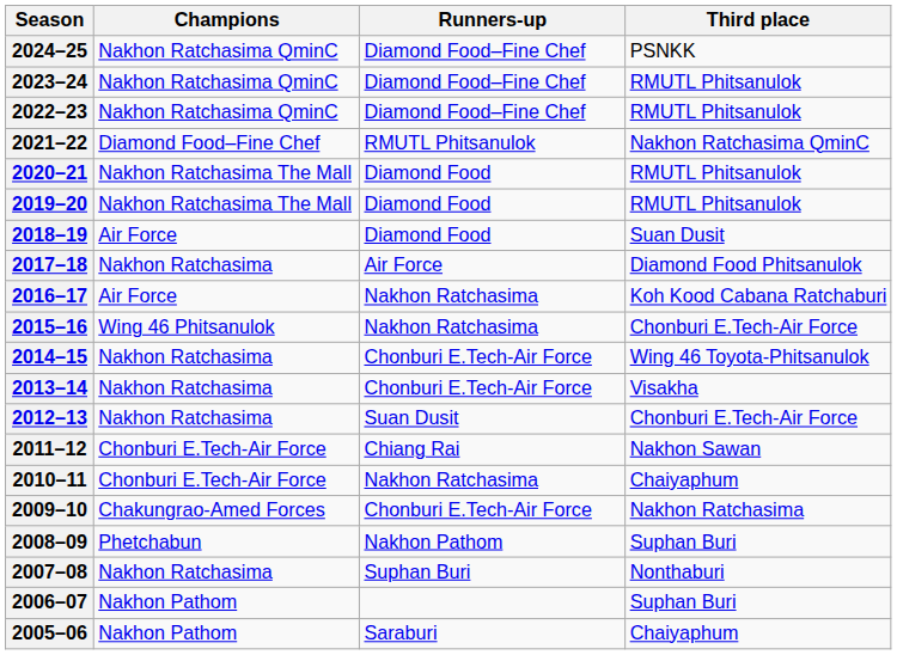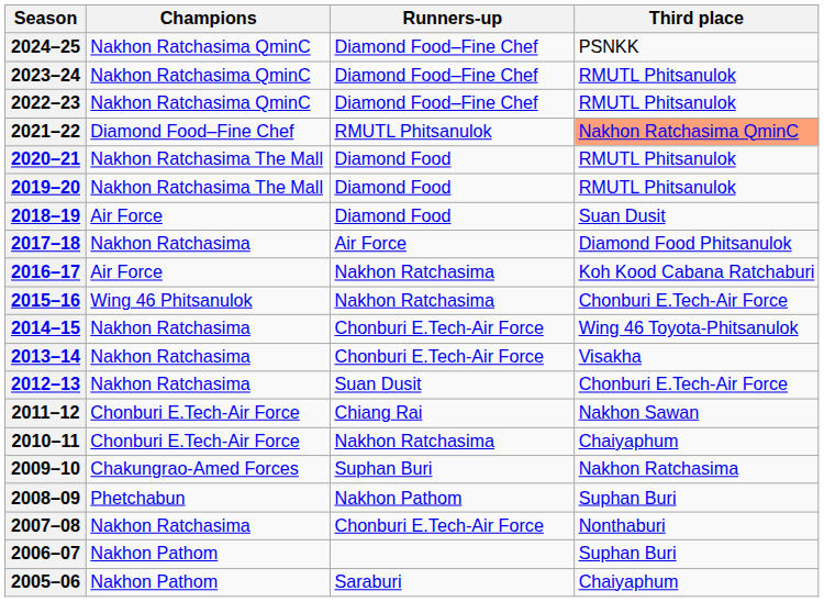 <table class=wikitable>
 <tr>
 <th>Season</th>
 <th width=30%> Champions</th>
 <th width=30%> Runners-up</th>
 <th width=30%> Third place</th>
 </tr>
 <tr>
 <th>2024–25</th>
 <td><a href='#'>Nakhon Ratchasima QminC</a></td>
 <td><a href='#'>Diamond Food–Fine Chef</a></td>
 <td>PSNKK</td>
 </tr>
 <tr>
 <th>2023–24</th>
 <td><a href='#'>Nakhon Ratchasima QminC</a></td>
 <td><a href='#'>Diamond Food–Fine Chef</a></td>
 <td><a href='#'>RMUTL Phitsanulok</a></td>
 </tr>
 <tr>
 <th>2022–23</th>
 <td><a href='#'>Nakhon Ratchasima QminC</a></td>
 <td><a href='#'>Diamond Food–Fine Chef</a></td>
 <td><a href='#'>RMUTL Phitsanulok</a></td>
 </tr>
 <tr>
 <th>2021–22</th>
 <td><a href='#'>Diamond Food–Fine Chef</a></td>
 <td><a href='#'>RMUTL Phitsanulok</a></td>
-<td><a href='#'>Nakhon Ratchasima QminC</a></td>
+<td style="background: lightsalmon;"><a href='#'>Nakhon Ratchasima QminC</a></td>
 </tr>
 <tr>
 <th><a href='#'>2020–21</a></th>
 <td><a href='#'>Nakhon Ratchasima The Mall</a></td>
 <td><a href='#'>Diamond Food</a></td>
 <td><a href='#'>RMUTL Phitsanulok</a></td>
 </tr>
 <tr>
 <th><a href='#'>2019–20</a></th>
 <td><a href='#'>Nakhon Ratchasima The Mall</a></td>
 <td><a href='#'>Diamond Food</a></td>
 <td><a href='#'>RMUTL Phitsanulok</a></td>
 </tr>
 <tr>
 <th><a href='#'>2018–19</a></th>
 <td><a href='#'>Air Force</a></td>
 <td><a href='#'>Diamond Food</a></td>
 <td><a href='#'>Suan Dusit</a></td>
 </tr>
 <tr>
 <th><a href='#'>2017–18</a></th>
 <td><a href='#'>Nakhon Ratchasima</a></td>
 <td><a href='#'>Air Force</a></td>
 <td><a href='#'>Diamond Food Phitsanulok</a></td>
 </tr>
 <tr>
 <th><a href='#'>2016–17</a></th>
 <td><a href='#'>Air Force</a></td>
 <td><a href='#'>Nakhon Ratchasima</a></td>
 <td><a href='#'>Koh Kood Cabana Ratchaburi</a></td>
 </tr>
 <tr>
 <th><a href='#'>2015–16</a></th>
 <td><a href='#'>Wing 46 Phitsanulok</a></td>
 <td><a href='#'>Nakhon Ratchasima</a></td>
 <td><a href='#'>Chonburi E.Tech-Air Force</a></td>
 </tr>
 <tr>
 <th><a href='#'>2014–15</a></th>
 <td><a href='#'>Nakhon Ratchasima</a></td>
 <td><a href='#'>Chonburi E.Tech-Air Force</a></td>
 <td><a href='#'>Wing 46 Toyota-Phitsanulok</a></td>
 </tr>
 <tr>
 <th><a href='#'>2013–14</a></th>
 <td><a href='#'>Nakhon Ratchasima</a></td>
 <td><a href='#'>Chonburi E.Tech-Air Force</a></td>
 <td><a href='#'>Visakha</a></td>
 </tr>
 <tr>
 <th><a href='#'>2012–13</a></th>
 <td><a href='#'>Nakhon Ratchasima</a></td>
 <td><a href='#'>Suan Dusit</a></td>
 <td><a href='#'>Chonburi E.Tech-Air Force</a></td>
 </tr>
 <tr>
 <th>2011–12</th>
 <td><a href='#'>Chonburi E.Tech-Air Force</a></td>
 <td><a href='#'>Chiang Rai</a></td>
 <td><a href='#'>Nakhon Sawan</a></td>
 </tr>
 <tr>
 <th>2010–11</th>
 <td><a href='#'>Chonburi E.Tech-Air Force</a></td>
 <td><a href='#'>Nakhon Ratchasima</a></td>
 <td><a href='#'>Chaiyaphum</a></td>
 </tr>
 <tr>
 <th>2009–10</th>
 <td><a href='#'>Chakungrao-Amed Forces</a></td>
-<td><a href='#'>Chonburi E.Tech-Air Force</a></td>
+<td><a href='#'>Suphan Buri</a></td>
 <td><a href='#'>Nakhon Ratchasima</a></td>
 </tr>
 <tr>
 <th>2008–09</th>
 <td><a href='#'>Phetchabun</a></td>
 <td><a href='#'>Nakhon Pathom</a></td>
 <td><a href='#'>Suphan Buri</a></td>
 </tr>
 <tr>
 <th>2007–08</th>
 <td><a href='#'>Nakhon Ratchasima</a></td>
-<td><a href='#'>Suphan Buri</a></td>
+<td><a href='#'>Chonburi E.Tech-Air Force</a></td>
 <td><a href='#'>Nonthaburi</a></td>
 </tr>
 <tr>
 <th>2006–07</th>
 <td><a href='#'>Nakhon Pathom</a></td>
 <td></td>
 <td><a href='#'>Suphan Buri</a></td>
 </tr>
 <tr>
 <th>2005–06</th>
 <td><a href='#'>Nakhon Pathom</a></td>
 <td><a href='#'>Saraburi</a></td>
 <td><a href='#'>Chaiyaphum</a></td>
 </tr>
 </table>
